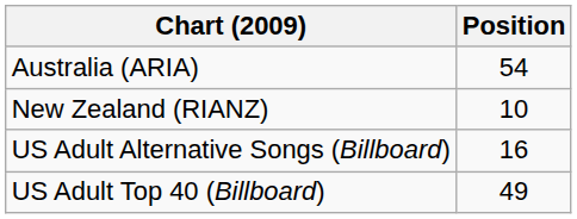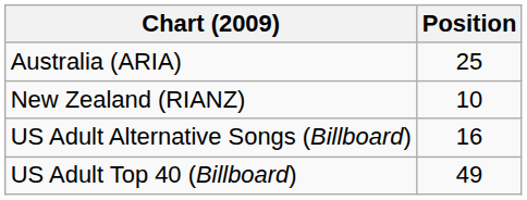 <table class="wikitable sortable">
 <tr>
 <th>Chart (2009)</th>
 <th>Position</th>
 </tr>
 <tr>
 <td>Australia (ARIA)</td>
-<td align="center">54</td>
+<td align="center">25</td>
 </tr>
 <tr>
 <td>New Zealand (RIANZ)</td>
 <td align="center">10</td>
 </tr>
 <tr>
 <td>US Adult Alternative Songs (<em>Billboard</em>)</td>
 <td align="center">16</td>
 </tr>
 <tr>
 <td>US Adult Top 40 (<em>Billboard</em>)</td>
 <td align="center">49</td>
 </tr>
 </table>
